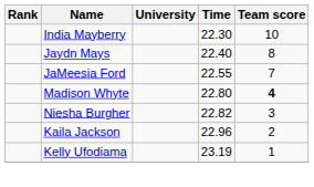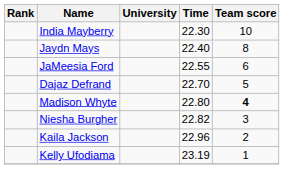 <table class="wikitable sortable" style="text-align:center">
 <tr>
 <th>Rank</th>
 <th>Name</th>
 <th>University</th>
 <th>Time</th>
 <th>Team score</th>
 </tr>
 <tr>
 <td></td>
 <td align=left> <a href='#'>India Mayberry</a></td>
 <td></td>
 <td>22.30</td>
 <td>10 </td>
 </tr>
 <tr>
 <td></td>
 <td align=left> <a href='#'>Jaydn Mays</a></td>
 <td></td>
 <td>22.40</td>
 <td>8 </td>
 </tr>
 <tr>
 <td></td>
 <td align=left> <a href='#'>JaMeesia Ford</a></td>
 <td></td>
 <td>22.55</td>
-<td>7</td>
+<td>6</td>
+</tr>
+<tr>
+<td></td>
+<td align=left> <a href='#'>Dajaz Defrand</a></td>
+<td></td>
+<td>22.70</td>
+<td>5</td>
 </tr>
 <tr>
 <td></td>
 <td align=left> <a href='#'>Madison Whyte</a></td>
 <td></td>
 <td>22.80</td>
 <td><strong>4</strong></td>
 </tr>
 <tr>
 <td></td>
 <td align=left> <a href='#'>Niesha Burgher</a></td>
 <td></td>
 <td>22.82</td>
 <td>3</td>
 </tr>
 <tr>
 <td></td>
 <td align=left> <a href='#'>Kaila Jackson</a></td>
 <td></td>
 <td>22.96</td>
 <td>2</td>
 </tr>
 <tr>
 <td></td>
 <td align=left> <a href='#'>Kelly Ufodiama</a></td>
 <td></td>
 <td>23.19</td>
 <td>1</td>
 </tr>
 <tr>
 </tr>
 </table>
